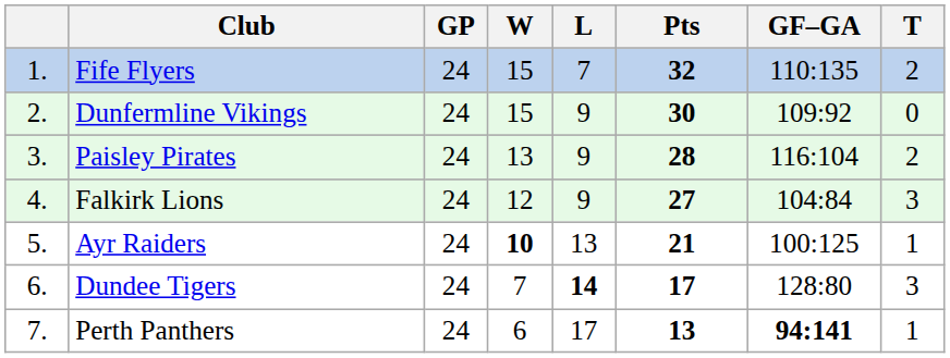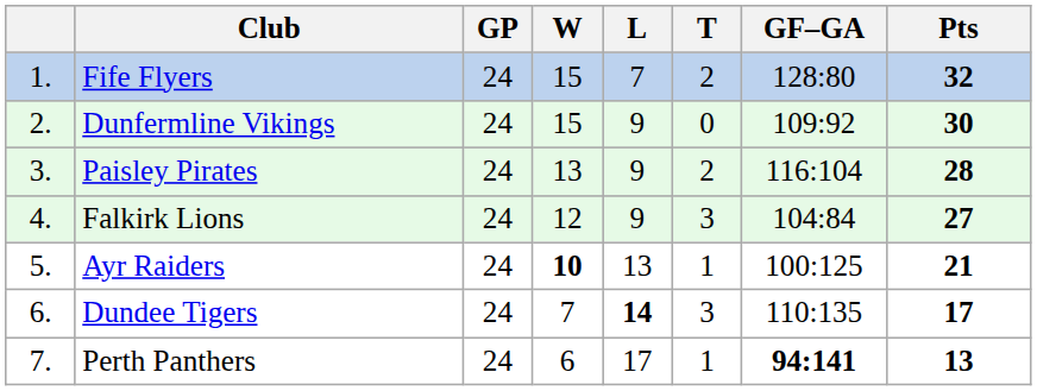 <table class="wikitable">
 <tr>
 <th width="30"></th>
 <th width="200">Club</th>
 <th width="30">GP</th>
 <th width="30">W</th>
 <th width="30">L</th>
+<th width="30">T</th>
+<th width="70">GF–GA</th>
 <th width="70">Pts</th>
-<th width="70">GF–GA</th>
-<th width="30">T</th>
 </tr>
 <tr bgcolor="#BCD2EE" align="center">
 <td>1.</td>
 <td align="left"><a href='#'>Fife Flyers</a></td>
 <td>24</td>
 <td>15</td>
 <td>7</td>
+<td>2</td>
+<td>128:80</td>
 <td><strong>32</strong></td>
-<td>110:135</td>
-<td>2</td>
 </tr>
 <tr bgcolor="#e6fae6" align="center">
 <td>2.</td>
 <td align="left"><a href='#'>Dunfermline Vikings</a></td>
 <td>24</td>
 <td>15</td>
 <td>9</td>
+<td>0</td>
+<td>109:92</td>
 <td><strong>30</strong></td>
-<td>109:92</td>
-<td>0</td>
 </tr>
 <tr bgcolor="#e6fae6" align="center">
 <td>3.</td>
 <td align="left"><a href='#'>Paisley Pirates</a></td>
 <td>24</td>
 <td>13</td>
 <td>9</td>
+<td>2</td>
+<td>116:104</td>
 <td><strong>28</strong></td>
-<td>116:104</td>
-<td>2</td>
 </tr>
 <tr bgcolor="#e6fae6" align="center">
 <td>4.</td>
 <td align="left">Falkirk Lions</td>
 <td>24</td>
 <td>12</td>
 <td>9</td>
+<td>3</td>
+<td>104:84</td>
 <td><strong>27</strong></td>
-<td>104:84</td>
-<td>3</td>
 </tr>
 <tr bgcolor="#FFFFFF" align="center">
 <td>5.</td>
 <td align="left"><a href='#'>Ayr Raiders</a></td>
 <td>24</td>
 <td><strong>10</strong></td>
 <td>13</td>
+<td>1</td>
+<td>100:125</td>
 <td><strong>21</strong></td>
-<td>100:125</td>
-<td>1</td>
 </tr>
 <tr bgcolor="#FFFFFF" align="center">
 <td>6.</td>
 <td align="left"><a href='#'>Dundee Tigers</a></td>
 <td>24</td>
 <td>7</td>
 <td><strong>14</strong></td>
+<td>3</td>
+<td>110:135</td>
 <td><strong>17</strong></td>
-<td>128:80</td>
-<td>3</td>
 </tr>
 <tr bgcolor="#FFFFFF" align="center">
 <td>7.</td>
 <td align="left">Perth Panthers</td>
 <td>24</td>
 <td>6</td>
 <td>17</td>
+<td>1</td>
+<td><strong>94:141</strong></td>
 <td><strong>13</strong></td>
-<td><strong>94:141</strong></td>
-<td>1</td>
 </tr>
 </table>
